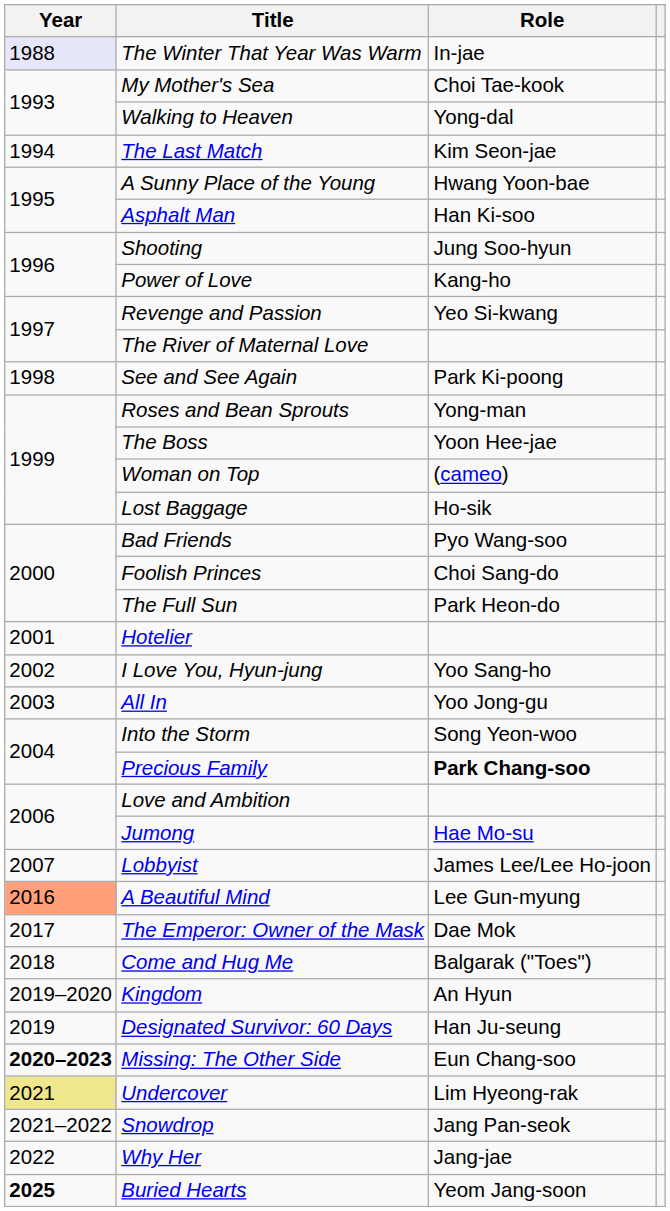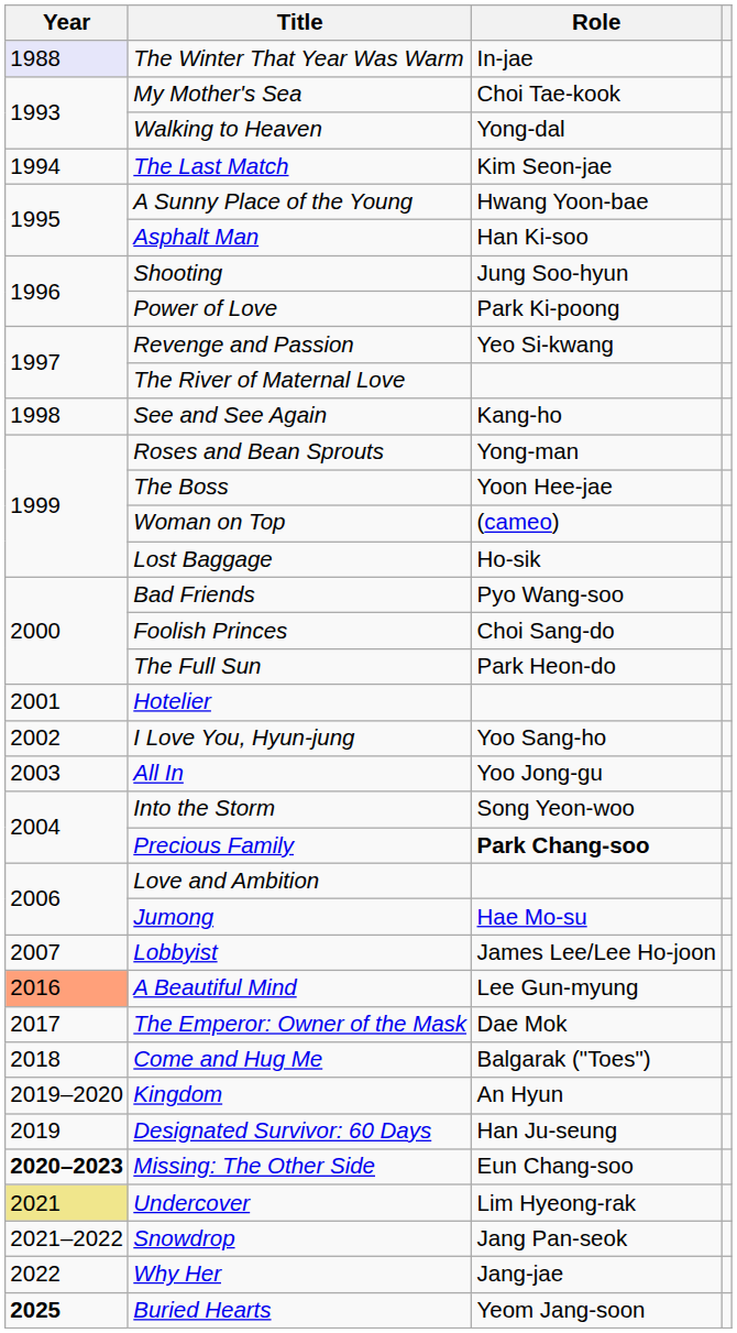 <table class="wikitable sortable" border="1">
 <tr>
 <th>Year</th>
 <th>Title</th>
 <th>Role</th>
 <th class="unsortable"></th>
 </tr>
 <tr>
 <td style="background: lavender;">1988</td>
 <td><em>The Winter That Year Was Warm</em></td>
 <td>In-jae</td>
 <td></td>
 </tr>
 <tr>
 <td rowspan=2>1993</td>
 <td><em>My Mother's Sea</em></td>
 <td>Choi Tae-kook</td>
 <td></td>
 </tr>
 <tr>
 <td><em>Walking to Heaven</em></td>
 <td>Yong-dal</td>
 <td></td>
 </tr>
 <tr>
 <td>1994</td>
 <td><em><a href='#'>The Last Match</a></em></td>
 <td>Kim Seon-jae</td>
 <td></td>
 </tr>
 <tr>
 <td rowspan=2>1995</td>
 <td><em>A Sunny Place of the Young</em></td>
 <td>Hwang Yoon-bae</td>
 <td></td>
 </tr>
 <tr>
 <td><em><a href='#'>Asphalt Man</a></em></td>
 <td>Han Ki-soo</td>
 <td></td>
 </tr>
 <tr>
 <td rowspan=2>1996</td>
 <td><em>Shooting</em></td>
 <td>Jung Soo-hyun</td>
 <td></td>
 </tr>
 <tr>
 <td><em>Power of Love</em></td>
-<td>Kang-ho</td>
+<td>Park Ki-poong</td>
 <td></td>
 </tr>
 <tr>
 <td rowspan=2>1997</td>
 <td><em>Revenge and Passion</em></td>
 <td>Yeo Si-kwang</td>
 <td></td>
 </tr>
 <tr>
 <td><em>The River of Maternal Love</em></td>
 <td></td>
 <td></td>
 </tr>
 <tr>
 <td>1998</td>
 <td><em>See and See Again</em></td>
-<td>Park Ki-poong</td>
+<td>Kang-ho</td>
 <td></td>
 </tr>
 <tr>
 <td rowspan=4>1999</td>
 <td><em>Roses and Bean Sprouts</em></td>
 <td>Yong-man</td>
 <td></td>
 </tr>
 <tr>
 <td><em>The Boss</em></td>
 <td>Yoon Hee-jae</td>
 <td></td>
 </tr>
 <tr>
 <td><em>Woman on Top</em></td>
 <td>(<a href='#'>cameo</a>)</td>
 <td></td>
 </tr>
 <tr>
 <td><em>Lost Baggage</em></td>
 <td>Ho-sik</td>
 <td></td>
 </tr>
 <tr>
 <td rowspan=3>2000</td>
 <td><em>Bad Friends</em></td>
 <td>Pyo Wang-soo</td>
 <td></td>
 </tr>
 <tr>
 <td><em>Foolish Princes</em></td>
 <td>Choi Sang-do</td>
 <td></td>
 </tr>
 <tr>
 <td><em>The Full Sun</em></td>
 <td>Park Heon-do</td>
 <td></td>
 </tr>
 <tr>
 <td>2001</td>
 <td><em><a href='#'>Hotelier</a></em></td>
 <td Oh Hyung-man></td>
 </tr>
 <tr>
 <td>2002</td>
 <td><em>I Love You, Hyun-jung</em></td>
 <td>Yoo Sang-ho</td>
 <td></td>
 </tr>
 <tr>
 <td>2003</td>
 <td><em><a href='#'>All In</a></em></td>
 <td>Yoo Jong-gu</td>
 <td></td>
 </tr>
 <tr>
 <td rowspan=2>2004</td>
 <td><em>Into the Storm</em></td>
 <td>Song Yeon-woo</td>
 </tr>
 <tr>
 <td><em><a href='#'>Precious Family</a></em></td>
 <td><strong>Park Chang-soo</strong></td>
 <td></td>
 </tr>
 <tr>
 <td rowspan=2>2006</td>
 <td><em>Love and Ambition</em></td>
 <td></td>
 <td></td>
 </tr>
 <tr>
 <td><em><a href='#'>Jumong</a></em></td>
 <td><a href='#'>Hae Mo-su</a></td>
 <td></td>
 </tr>
 <tr>
 <td>2007</td>
 <td><em><a href='#'>Lobbyist</a></em></td>
 <td>James Lee/Lee Ho-joon</td>
 <td></td>
 </tr>
 <tr>
 <td style="background: lightsalmon;">2016</td>
 <td><em><a href='#'>A Beautiful Mind</a></em></td>
 <td>Lee Gun-myung</td>
 <td></td>
 </tr>
 <tr>
 <td>2017</td>
 <td><em><a href='#'>The Emperor: Owner of the Mask</a></em></td>
 <td>Dae Mok</td>
 <td></td>
 </tr>
 <tr>
 <td>2018</td>
 <td><em><a href='#'>Come and Hug Me</a></em></td>
 <td>Balgarak ("Toes")</td>
 <td></td>
 </tr>
 <tr>
 <td>2019–2020</td>
 <td><em><a href='#'>Kingdom</a></em></td>
 <td>An Hyun</td>
 <td></td>
 </tr>
 <tr>
 <td>2019</td>
 <td><em><a href='#'>Designated Survivor: 60 Days</a></em></td>
 <td>Han Ju-seung</td>
 <td></td>
 </tr>
 <tr>
 <td><strong>2020–2023</strong></td>
 <td><em><a href='#'>Missing: The Other Side</a></em></td>
 <td>Eun Chang-soo</td>
 <td></td>
 </tr>
 <tr>
 <td style="background: khaki;">2021</td>
 <td><em><a href='#'>Undercover</a></em></td>
 <td>Lim Hyeong-rak</td>
 <td></td>
 </tr>
 <tr>
 <td>2021–2022</td>
 <td><em><a href='#'>Snowdrop</a></em></td>
 <td>Jang Pan-seok</td>
 <td></td>
 </tr>
 <tr>
 <td>2022</td>
 <td><em><a href='#'>Why Her</a></em></td>
 <td>Jang-jae</td>
 <td></td>
 </tr>
 <tr>
 <td><strong>2025</strong></td>
 <td><em><a href='#'>Buried Hearts</a></em></td>
 <td>Yeom Jang-soon</td>
 <td></td>
 </tr>
 </table>
